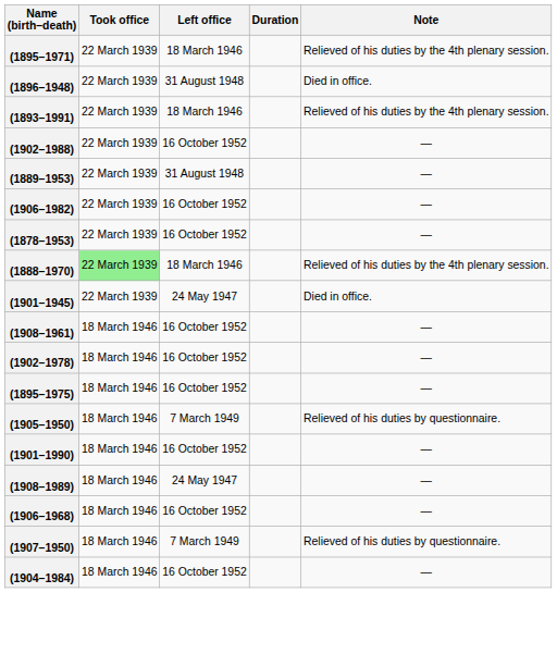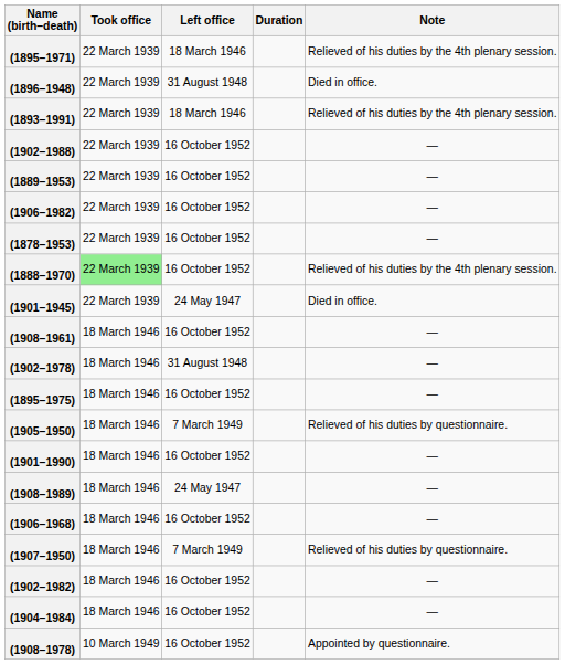 <table class="wikitable plainrowheaders sortable" style="text-align:center;" border="1">
 <tr>
 <th scope="col">Name<br>(birth–death)</th>
 <th scope="col">Took office</th>
 <th scope="col">Left office</th>
 <th scope="col">Duration</th>
 <th scope="col">Note</th>
 </tr>
 <tr>
 <th scope="row"><br>(1895–1971)</th>
 <td>22 March 1939</td>
 <td>18 March 1946</td>
 <td></td>
 <td align="left ">Relieved of his duties by the 4th plenary session.</td>
 </tr>
 <tr>
 <th scope="row"><br>(1896–1948)</th>
 <td>22 March 1939</td>
 <td>31 August 1948</td>
 <td></td>
 <td align="left">Died in office.</td>
 </tr>
 <tr>
 <th scope="row"><br>(1893–1991)</th>
 <td>22 March 1939</td>
 <td>18 March 1946</td>
 <td></td>
 <td align="left ">Relieved of his duties by the 4th plenary session.</td>
 </tr>
 <tr>
 <th scope="row"><br>(1902–1988)</th>
 <td>22 March 1939</td>
 <td>16 October 1952</td>
 <td></td>
 <td>—</td>
 </tr>
 <tr>
 <th scope="row"><br>(1889–1953)</th>
 <td>22 March 1939</td>
-<td>31 August 1948</td>
+<td>16 October 1952</td>
 <td></td>
 <td>—</td>
 </tr>
 <tr>
 <th scope="row"><br>(1906–1982)</th>
 <td>22 March 1939</td>
 <td>16 October 1952</td>
 <td></td>
 <td>—</td>
 </tr>
 <tr>
 <th scope="row"><br>(1878–1953)</th>
 <td>22 March 1939</td>
 <td>16 October 1952</td>
 <td></td>
 <td>—</td>
 </tr>
 <tr>
 <th scope="row"><br>(1888–1970)</th>
 <td style="background: lightgreen;">22 March 1939</td>
-<td>18 March 1946</td>
+<td>16 October 1952</td>
 <td></td>
 <td align="left ">Relieved of his duties by the 4th plenary session.</td>
 </tr>
 <tr>
 <th scope="row"><br>(1901–1945)</th>
 <td>22 March 1939</td>
 <td>24 May 1947</td>
 <td></td>
 <td align="left">Died in office.</td>
 </tr>
 <tr>
 <th scope="row"><br>(1908–1961)</th>
 <td>18 March 1946</td>
 <td>16 October 1952</td>
 <td></td>
 <td>—</td>
 </tr>
 <tr>
 <th scope="row"><br>(1902–1978)</th>
 <td>18 March 1946</td>
-<td>16 October 1952</td>
+<td>31 August 1948</td>
 <td></td>
 <td>—</td>
 </tr>
 <tr>
 <th scope="row"><br>(1895–1975)</th>
 <td>18 March 1946</td>
 <td>16 October 1952</td>
 <td></td>
 <td>—</td>
 </tr>
 <tr>
 <th scope="row"><br>(1905–1950)</th>
 <td>18 March 1946</td>
 <td>7 March 1949</td>
 <td></td>
 <td align="left">Relieved of his duties by questionnaire.</td>
 </tr>
 <tr>
 <th scope="row"><br>(1901–1990)</th>
 <td>18 March 1946</td>
 <td>16 October 1952</td>
 <td></td>
 <td>—</td>
 </tr>
 <tr>
 <th scope="row"><br>(1908–1989)</th>
 <td>18 March 1946</td>
 <td>24 May 1947</td>
 <td></td>
 <td>—</td>
 </tr>
 <tr>
 <th scope="row"><br>(1906–1968)</th>
 <td>18 March 1946</td>
 <td>16 October 1952</td>
 <td></td>
 <td>—</td>
 </tr>
 <tr>
 <th scope="row"><br>(1907–1950)</th>
 <td>18 March 1946</td>
 <td>7 March 1949</td>
 <td></td>
 <td align="left">Relieved of his duties by questionnaire.</td>
 </tr>
 <tr>
+<th scope="row"><br>(1902–1982)</th>
+<td>18 March 1946</td>
+<td>16 October 1952</td>
+<td></td>
+<td>—</td>
+</tr>
+<tr>
 <th scope="row"><br>(1904–1984)</th>
 <td>18 March 1946</td>
 <td>16 October 1952</td>
 <td></td>
 <td>—</td>
 </tr>
+<tr>
+<th scope="row"><br>(1908–1978)</th>
+<td>10 March 1949</td>
+<td>16 October 1952</td>
+<td></td>
+<td align="left">Appointed by questionnaire.</td>
+</tr>
 </table>
